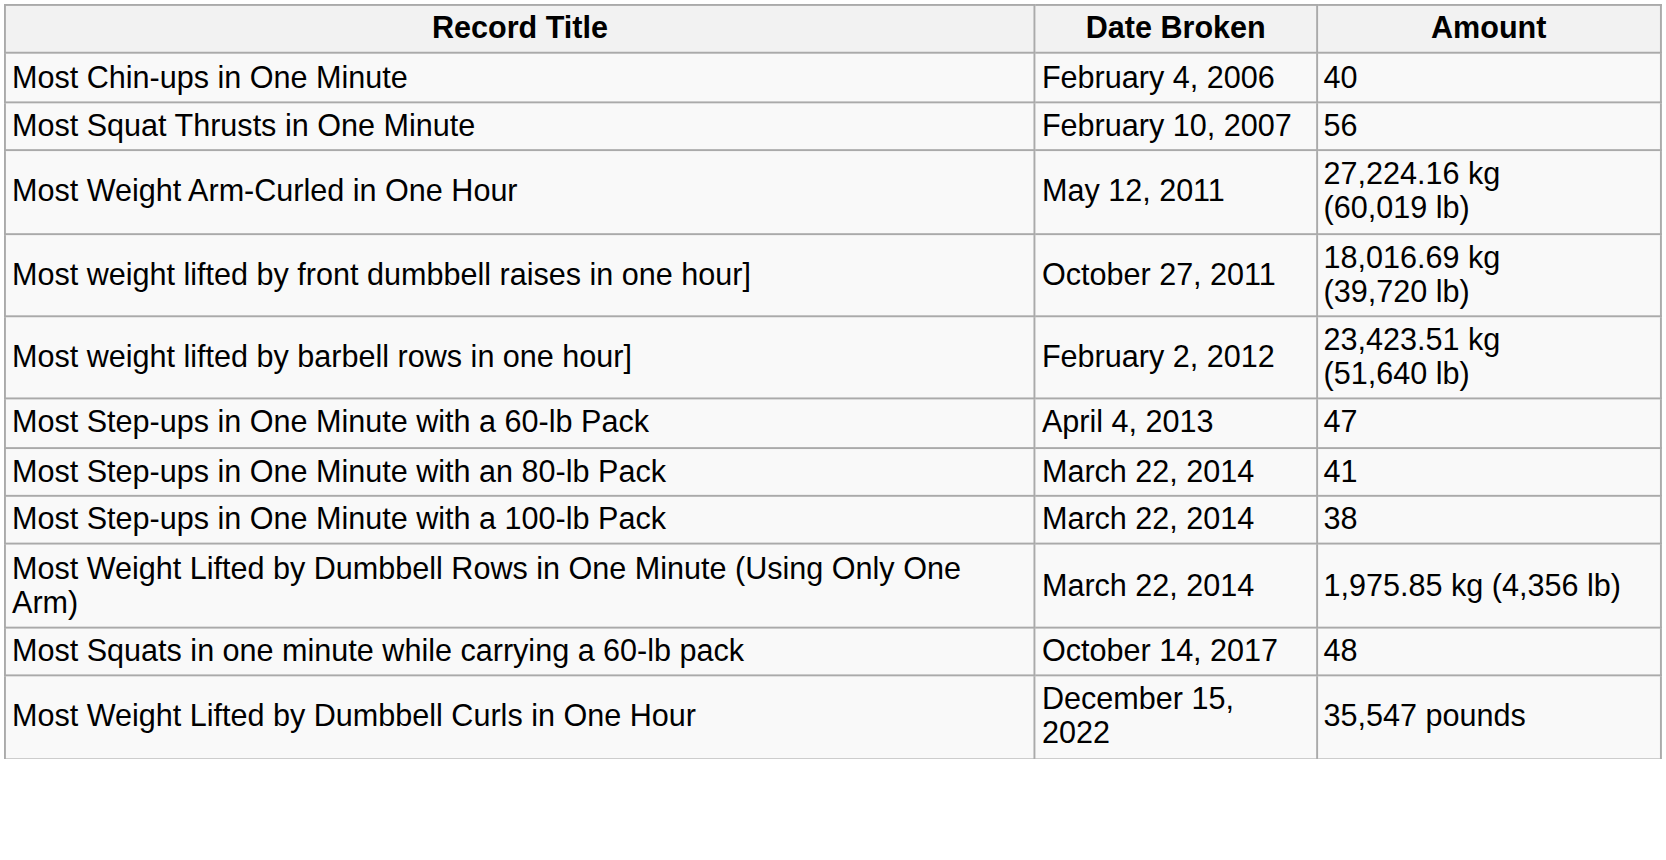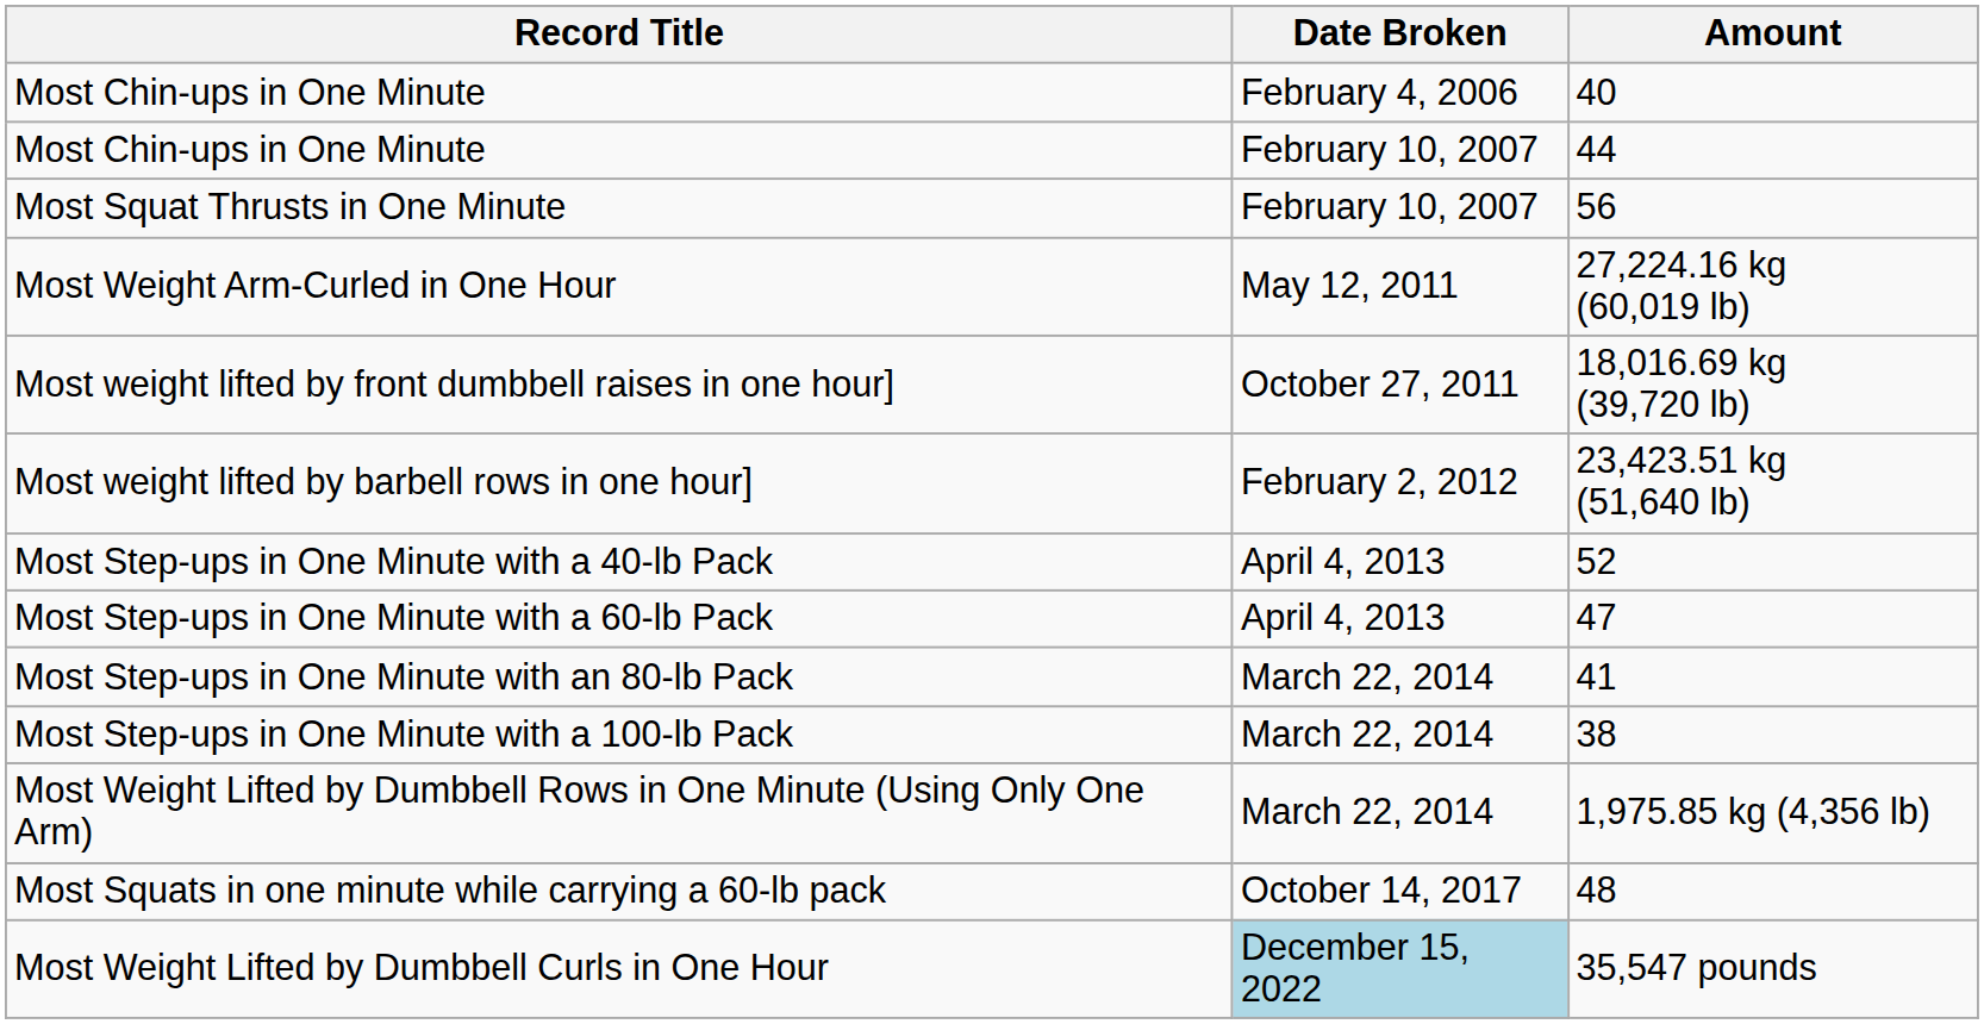 <table class="wikitable">
 <tr>
 <th>Record Title</th>
 <th>Date Broken</th>
 <th>Amount</th>
 </tr>
 <tr>
 <td>Most Chin-ups in One Minute</td>
 <td>February 4, 2006</td>
 <td>40</td>
+</tr>
+<tr>
+<td>Most Chin-ups in One Minute</td>
+<td>February 10, 2007</td>
+<td>44</td>
 </tr>
 <tr>
 <td>Most Squat Thrusts in One Minute</td>
 <td>February 10, 2007</td>
 <td>56</td>
 </tr>
 <tr>
 <td>Most Weight Arm-Curled in One Hour</td>
 <td>May 12, 2011</td>
 <td>27,224.16 kg (60,019 lb)</td>
 </tr>
 <tr>
 <td>Most weight lifted by front dumbbell raises in one hour]</td>
 <td>October 27, 2011</td>
 <td>18,016.69 kg (39,720 lb)</td>
 </tr>
 <tr>
 <td>Most weight lifted by barbell rows in one hour]</td>
 <td>February 2, 2012</td>
 <td>23,423.51 kg (51,640 lb)</td>
+</tr>
+<tr>
+<td>Most Step-ups in One Minute with a 40-lb Pack</td>
+<td>April 4, 2013</td>
+<td>52</td>
 </tr>
 <tr>
 <td>Most Step-ups in One Minute with a 60-lb Pack</td>
 <td>April 4, 2013</td>
 <td>47</td>
 </tr>
 <tr>
 <td>Most Step-ups in One Minute with an 80-lb Pack</td>
 <td>March 22, 2014</td>
 <td>41</td>
 </tr>
 <tr>
 <td>Most Step-ups in One Minute with a 100-lb Pack</td>
 <td>March 22, 2014</td>
 <td>38</td>
 </tr>
 <tr>
 <td>Most Weight Lifted by Dumbbell Rows in One Minute (Using Only One Arm)</td>
 <td>March 22, 2014</td>
 <td>1,975.85 kg (4,356 lb)</td>
 </tr>
 <tr>
 <td>Most Squats in one minute while carrying a 60-lb pack</td>
 <td>October 14, 2017</td>
 <td>48</td>
 </tr>
 <tr>
 <td>Most Weight Lifted by Dumbbell Curls in One Hour</td>
-<td>December 15, 2022</td>
+<td style="background: lightblue;">December 15, 2022</td>
 <td>35,547 pounds</td>
 </tr>
 </table>
